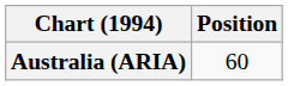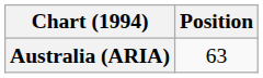 <table class="wikitable plainrowheaders" style="text-align:center">
 <tr>
 <th scope="col">Chart (1994)</th>
 <th scope="col">Position</th>
 </tr>
 <tr>
 <th scope="row">Australia (ARIA)</th>
-<td>60</td>
+<td>63</td>
 </tr>
 </table>
